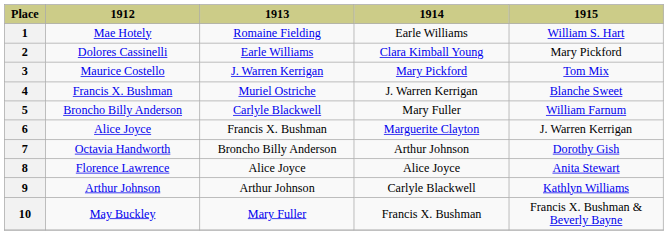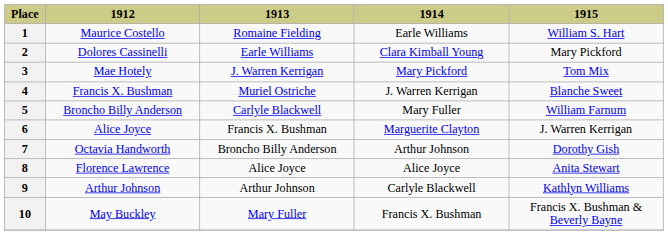 <table class="wikitable" style="text-align:center">
 <tr>
 <th scope="col" style="background:#CC8" width="5%">Place</th>
 <th scope="col" style="background:#CC8" width="19%">1912</th>
 <th scope="col" style="background:#CC8" width="19%">1913</th>
 <th scope="col" style="background:#CC8" width="19%">1914</th>
 <th scope="col" style="background:#CC8" width="19%">1915</th>
 </tr>
 <tr>
 <th scope="row">1</th>
-<td><a href='#'>Mae Hotely</a></td>
+<td><a href='#'>Maurice Costello</a></td>
 <td><a href='#'>Romaine Fielding</a></td>
 <td>Earle Williams</td>
 <td><a href='#'>William S. Hart</a></td>
 </tr>
 <tr>
 <th scope="row">2</th>
 <td><a href='#'>Dolores Cassinelli</a></td>
 <td><a href='#'>Earle Williams</a></td>
 <td><a href='#'>Clara Kimball Young</a></td>
 <td>Mary Pickford</td>
 </tr>
 <tr>
 <th scope="row">3</th>
-<td><a href='#'>Maurice Costello</a></td>
+<td><a href='#'>Mae Hotely</a></td>
 <td><a href='#'>J. Warren Kerrigan</a></td>
 <td><a href='#'>Mary Pickford</a></td>
 <td><a href='#'>Tom Mix</a></td>
 </tr>
 <tr>
 <th scope="row">4</th>
 <td><a href='#'>Francis X. Bushman</a></td>
 <td><a href='#'>Muriel Ostriche</a></td>
 <td>J. Warren Kerrigan</td>
 <td><a href='#'>Blanche Sweet</a></td>
 </tr>
 <tr>
 <th scope="row">5</th>
 <td><a href='#'>Broncho Billy Anderson</a></td>
 <td><a href='#'>Carlyle Blackwell</a></td>
 <td>Mary Fuller</td>
 <td><a href='#'>William Farnum</a></td>
 </tr>
 <tr>
 <th scope="row">6</th>
 <td><a href='#'>Alice Joyce</a></td>
 <td>Francis X. Bushman</td>
 <td><a href='#'>Marguerite Clayton</a></td>
 <td>J. Warren Kerrigan</td>
 </tr>
 <tr>
 <th scope="row">7</th>
 <td><a href='#'>Octavia Handworth</a></td>
 <td>Broncho Billy Anderson</td>
 <td>Arthur Johnson</td>
 <td><a href='#'>Dorothy Gish</a></td>
 </tr>
 <tr>
 <th scope="row">8</th>
 <td><a href='#'>Florence Lawrence</a></td>
 <td>Alice Joyce</td>
 <td>Alice Joyce</td>
 <td><a href='#'>Anita Stewart</a></td>
 </tr>
 <tr>
 <th scope="row">9</th>
 <td><a href='#'>Arthur Johnson</a></td>
 <td>Arthur Johnson</td>
 <td>Carlyle Blackwell</td>
 <td><a href='#'>Kathlyn Williams</a></td>
 </tr>
 <tr>
 <th scope="row">10</th>
 <td><a href='#'>May Buckley</a></td>
 <td><a href='#'>Mary Fuller</a></td>
 <td>Francis X. Bushman</td>
 <td>Francis X. Bushman & <a href='#'>Beverly Bayne</a></td>
 </tr>
 <tr>
 </tr>
 </table>
